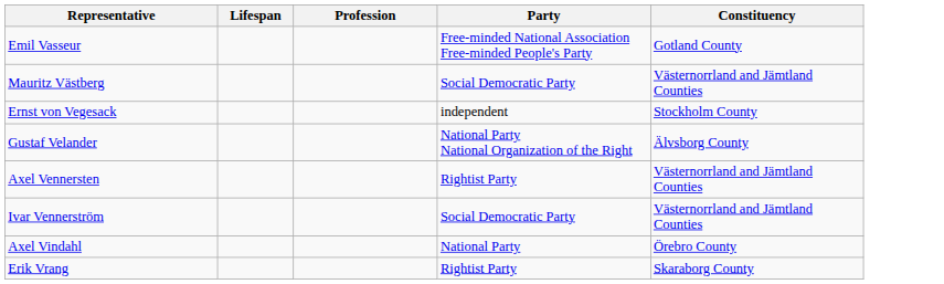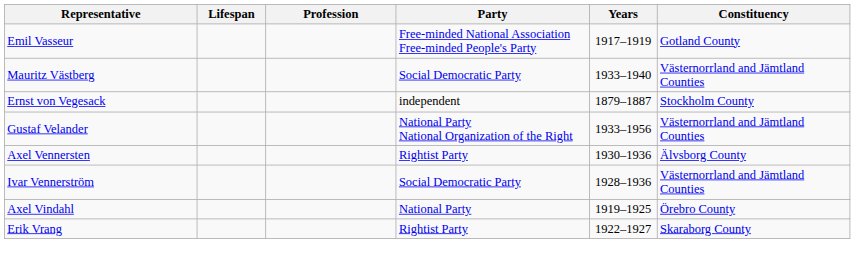 <table class="wikitable">
 <tr>
 <th style="width:15em">Representative</th>
 <th style="width:5em">Lifespan</th>
 <th style="width:10em">Profession</th>
 <th style="width:15em">Party</th>
+<th style="width:5em">Years</th>
 <th style="width:15em">Constituency</th>
 </tr>
 <tr>
 <td><a href='#'>Emil Vasseur</a></td>
 <td align=center></td>
 <td></td>
 <td> <a href='#'>Free-minded National Association</a><br> <a href='#'>Free-minded People's Party</a></td>
+<td align=center>1917–1919</td>
 <td><a href='#'>Gotland County</a></td>
 </tr>
 <tr>
 <td><a href='#'>Mauritz Västberg</a></td>
 <td align=center></td>
 <td></td>
 <td> <a href='#'>Social Democratic Party</a></td>
+<td align=center>1933–1940</td>
 <td><a href='#'>Västernorrland and Jämtland Counties</a></td>
 </tr>
 <tr>
 <td><a href='#'>Ernst von Vegesack</a></td>
 <td align=center></td>
 <td></td>
 <td> independent</td>
+<td align=center>1879–1887</td>
 <td><a href='#'>Stockholm County</a></td>
 </tr>
 <tr>
 <td><a href='#'>Gustaf Velander</a></td>
 <td align=center></td>
 <td></td>
 <td> <a href='#'>National Party</a><br> <a href='#'>National Organization of the Right</a></td>
-<td><a href='#'>Älvsborg County</a></td>
+<td align=center>1933–1956</td>
+<td><a href='#'>Västernorrland and Jämtland Counties</a></td>
 </tr>
 <tr>
 <td><a href='#'>Axel Vennersten</a></td>
 <td align=center></td>
 <td></td>
 <td> <a href='#'>Rightist Party</a></td>
-<td><a href='#'>Västernorrland and Jämtland Counties</a></td>
+<td align=center>1930–1936</td>
+<td><a href='#'>Älvsborg County</a></td>
 </tr>
 <tr>
 <td><a href='#'>Ivar Vennerström</a></td>
 <td align=center></td>
 <td></td>
 <td> <a href='#'>Social Democratic Party</a></td>
+<td align=center>1928–1936</td>
 <td><a href='#'>Västernorrland and Jämtland Counties</a></td>
 </tr>
 <tr>
 <td><a href='#'>Axel Vindahl</a></td>
 <td align=center></td>
 <td></td>
 <td> <a href='#'>National Party</a></td>
+<td align=center>1919–1925</td>
 <td><a href='#'>Örebro County</a></td>
 </tr>
 <tr>
 <td><a href='#'>Erik Vrang</a></td>
 <td align=center></td>
 <td></td>
 <td> <a href='#'>Rightist Party</a></td>
+<td align=center>1922–1927</td>
 <td><a href='#'>Skaraborg County</a></td>
 </tr>
 </table>
